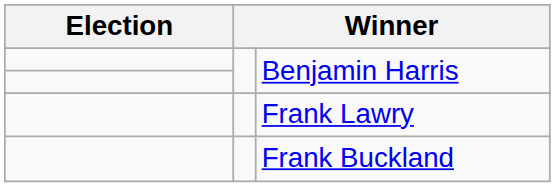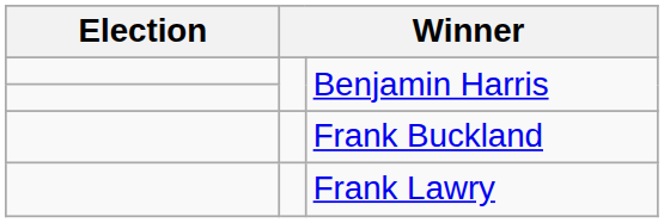 <table class=wikitable>
 <tr>
 <th width=125>Election</th>
 <th width=175 colspan=2>Winner</th>
 </tr>
 <tr>
 <td></td>
 <td width=5 rowspan=2 bgcolor=></td>
 <td rowspan=2><a href='#'>Benjamin Harris</a></td>
 </tr>
 <tr>
 <td></td>
 </tr>
 <tr>
 <td></td>
 <td bgcolor=></td>
-<td><a href='#'>Frank Lawry</a></td>
+<td><a href='#'>Frank Buckland</a></td>
 </tr>
 <tr>
 <td></td>
 <td bgcolor=></td>
-<td><a href='#'>Frank Buckland</a></td>
+<td><a href='#'>Frank Lawry</a></td>
 </tr>
 </table>
